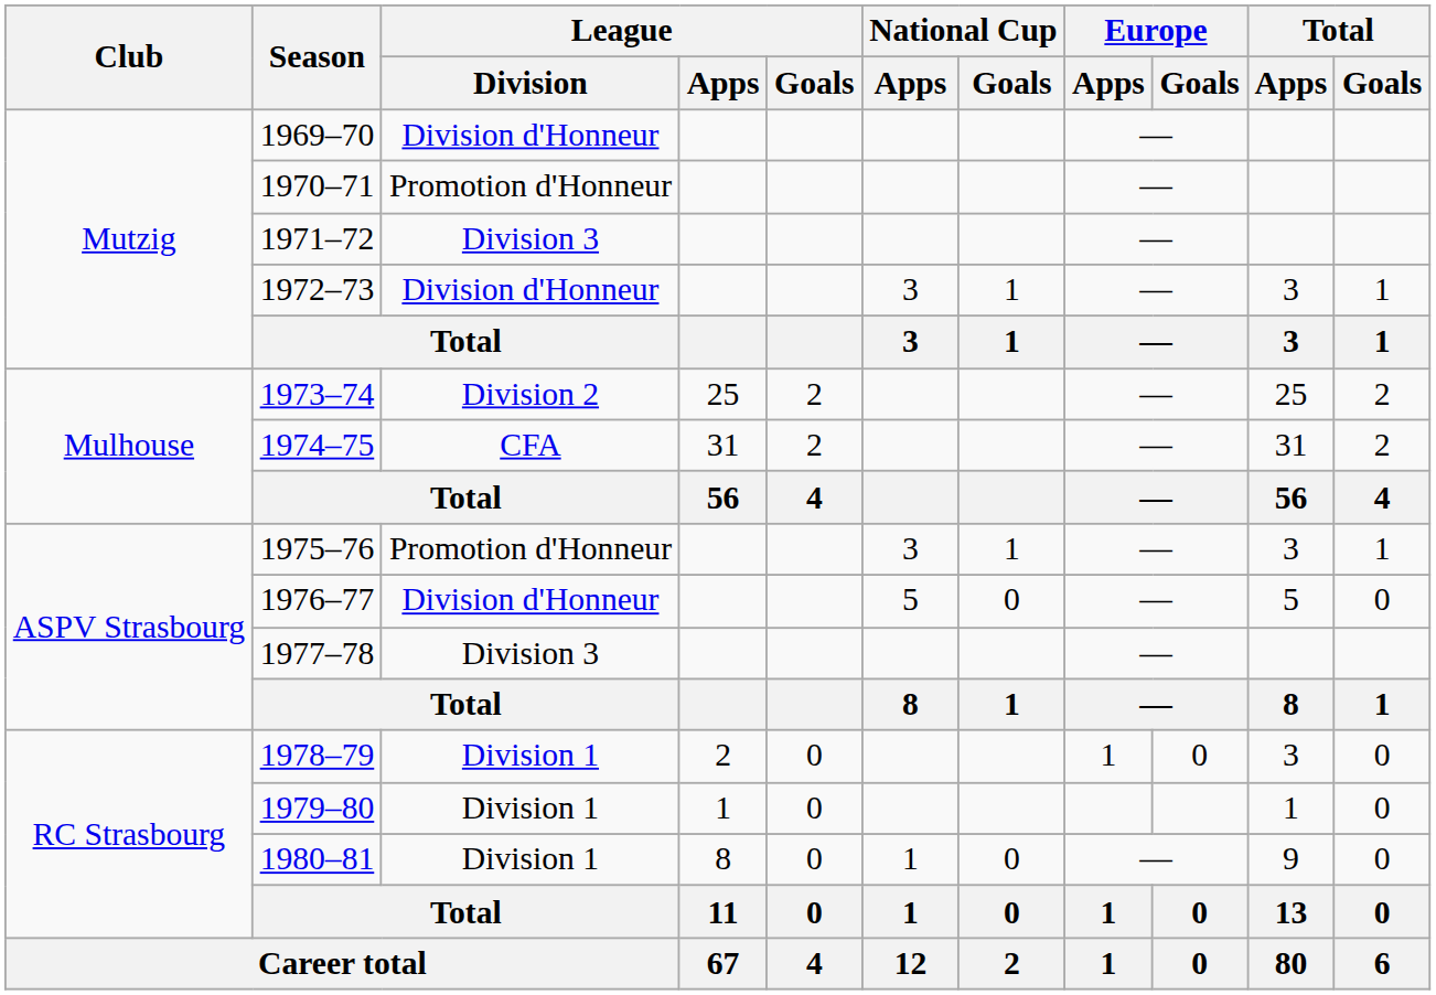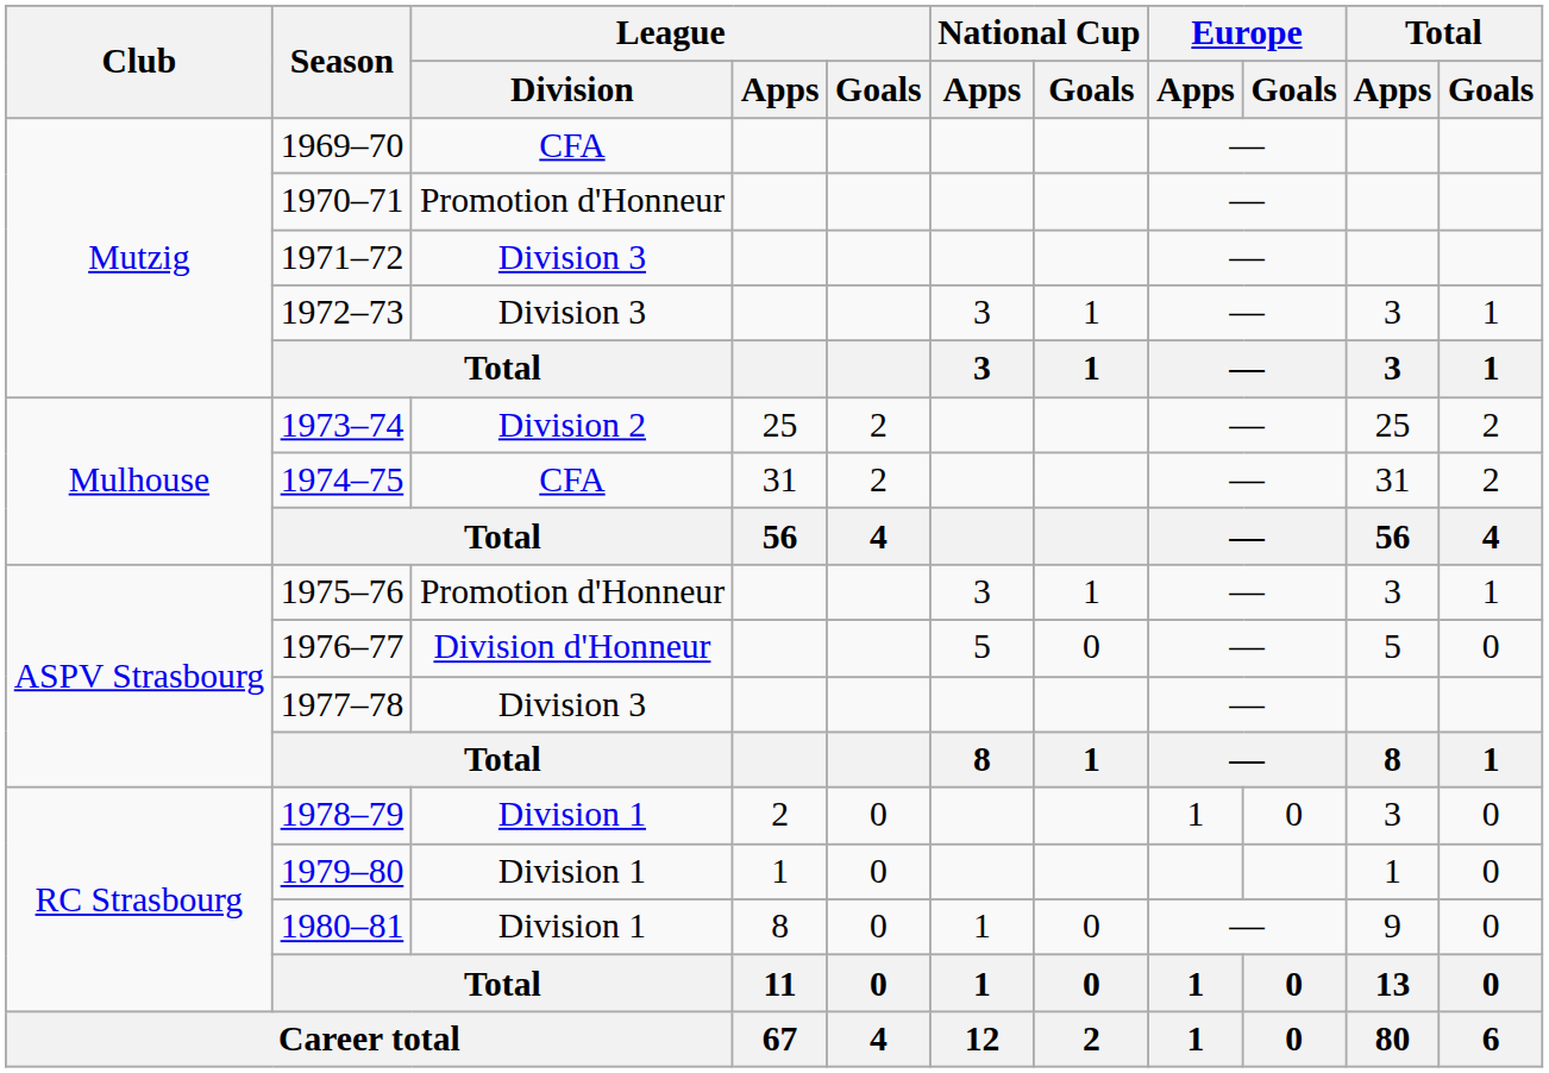 <table class="wikitable" style="text-align:center">
 <tr>
 <th rowspan="2">Club</th>
 <th rowspan="2">Season</th>
 <th colspan="3">League</th>
 <th colspan="2">National Cup</th>
 <th colspan="2"><a href='#'>Europe</a></th>
 <th colspan="2">Total</th>
 </tr>
 <tr>
 <th>Division</th>
 <th>Apps</th>
 <th>Goals</th>
 <th>Apps</th>
 <th>Goals</th>
 <th>Apps</th>
 <th>Goals</th>
 <th>Apps</th>
 <th>Goals</th>
 </tr>
 <tr>
 <td rowspan="5"><a href='#'>Mutzig</a></td>
 <td>1969–70</td>
-<td><a href='#'>Division d'Honneur</a></td>
+<td><a href='#'>CFA</a></td>
 <td></td>
 <td></td>
 <td></td>
 <td></td>
 <td colspan="2">—</td>
 <td></td>
 <td></td>
 </tr>
 <tr>
 <td>1970–71</td>
 <td>Promotion d'Honneur</td>
 <td></td>
 <td></td>
 <td></td>
 <td></td>
 <td colspan="2">—</td>
 <td></td>
 <td></td>
 </tr>
 <tr>
 <td>1971–72</td>
 <td><a href='#'>Division 3</a></td>
 <td></td>
 <td></td>
 <td></td>
 <td></td>
 <td colspan="2">—</td>
 <td></td>
 <td></td>
 </tr>
 <tr>
 <td>1972–73</td>
-<td><a href='#'>Division d'Honneur</a></td>
+<td>Division 3</td>
 <td></td>
 <td></td>
 <td>3</td>
 <td>1</td>
 <td colspan="2">—</td>
 <td>3</td>
 <td>1</td>
 </tr>
 <tr>
 <th colspan="2">Total</th>
 <th></th>
 <th></th>
 <th>3</th>
 <th>1</th>
 <th colspan="2">—</th>
 <th>3</th>
 <th>1</th>
 </tr>
 <tr>
 <td rowspan="3"><a href='#'>Mulhouse</a></td>
 <td><a href='#'>1973–74</a></td>
 <td><a href='#'>Division 2</a></td>
 <td>25</td>
 <td>2</td>
 <td></td>
 <td></td>
 <td colspan="2">—</td>
 <td>25</td>
 <td>2</td>
 </tr>
 <tr>
 <td><a href='#'>1974–75</a></td>
 <td><a href='#'>CFA</a></td>
 <td>31</td>
 <td>2</td>
 <td></td>
 <td></td>
 <td colspan="2">—</td>
 <td>31</td>
 <td>2</td>
 </tr>
 <tr>
 <th colspan="2">Total</th>
 <th>56</th>
 <th>4</th>
 <th></th>
 <th></th>
 <th colspan="2">—</th>
 <th>56</th>
 <th>4</th>
 </tr>
 <tr>
 <td rowspan="4"><a href='#'>ASPV Strasbourg</a></td>
 <td>1975–76</td>
 <td>Promotion d'Honneur</td>
 <td></td>
 <td></td>
 <td>3</td>
 <td>1</td>
 <td colspan="2">—</td>
 <td>3</td>
 <td>1</td>
 </tr>
 <tr>
 <td>1976–77</td>
 <td><a href='#'>Division d'Honneur</a></td>
 <td></td>
 <td></td>
 <td>5</td>
 <td>0</td>
 <td colspan="2">—</td>
 <td>5</td>
 <td>0</td>
 </tr>
 <tr>
 <td>1977–78</td>
 <td>Division 3</td>
 <td></td>
 <td></td>
 <td></td>
 <td></td>
 <td colspan="2">—</td>
 <td></td>
 <td></td>
 </tr>
 <tr>
 <th colspan="2">Total</th>
 <th></th>
 <th></th>
 <th>8</th>
 <th>1</th>
 <th colspan="2">—</th>
 <th>8</th>
 <th>1</th>
 </tr>
 <tr>
 <td rowspan="4"><a href='#'>RC Strasbourg</a></td>
 <td><a href='#'>1978–79</a></td>
 <td><a href='#'>Division 1</a></td>
 <td>2</td>
 <td>0</td>
 <td></td>
 <td></td>
 <td>1</td>
 <td>0</td>
 <td>3</td>
 <td>0</td>
 </tr>
 <tr>
 <td><a href='#'>1979–80</a></td>
 <td>Division 1</td>
 <td>1</td>
 <td>0</td>
 <td></td>
 <td></td>
 <td></td>
 <td></td>
 <td>1</td>
 <td>0</td>
 </tr>
 <tr>
 <td><a href='#'>1980–81</a></td>
 <td>Division 1</td>
 <td>8</td>
 <td>0</td>
 <td>1</td>
 <td>0</td>
 <td colspan="2">—</td>
 <td>9</td>
 <td>0</td>
 </tr>
 <tr>
 <th colspan="2">Total</th>
 <th>11</th>
 <th>0</th>
 <th>1</th>
 <th>0</th>
 <th>1</th>
 <th>0</th>
 <th>13</th>
 <th>0</th>
 </tr>
 <tr>
 <th colspan="3">Career total</th>
 <th>67</th>
 <th>4</th>
 <th>12</th>
 <th>2</th>
 <th>1</th>
 <th>0</th>
 <th>80</th>
 <th>6</th>
 </tr>
 </table>
